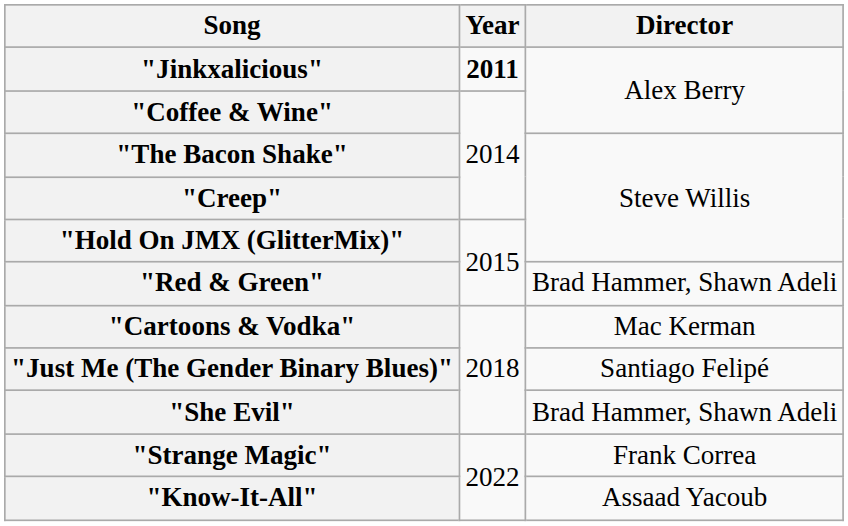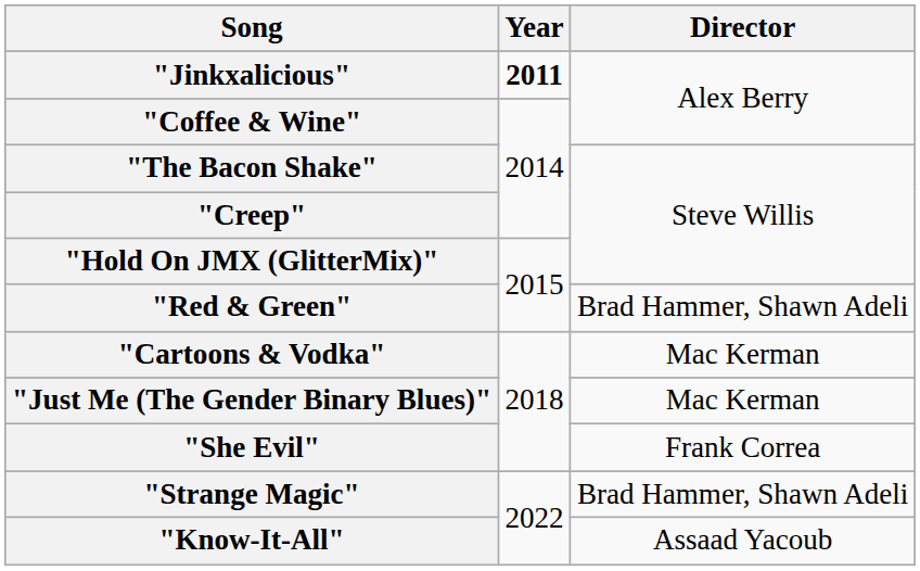 <table class="wikitable plainrowheaders" style="text-align:center;">
 <tr>
 <th>Song</th>
 <th>Year</th>
 <th>Director</th>
 </tr>
 <tr>
 <th scope="row">"Jinkxalicious"</th>
 <td><strong>2011</strong></td>
 <td rowspan="2">Alex Berry</td>
 </tr>
 <tr>
 <th scope="row">"Coffee & Wine"</th>
 <td rowspan="3">2014</td>
 </tr>
 <tr>
 <th scope="row">"The Bacon Shake"</th>
 <td rowspan="3">Steve Willis</td>
 </tr>
 <tr>
 <th scope="row">"Creep"</th>
 </tr>
 <tr>
 <th scope="row">"Hold On JMX (GlitterMix)"</th>
 <td rowspan="2">2015</td>
 </tr>
 <tr>
 <th scope="row">"Red & Green"</th>
 <td>Brad Hammer, Shawn Adeli</td>
 </tr>
 <tr>
 <th scope="row">"Cartoons & Vodka"</th>
 <td rowspan="3">2018</td>
 <td>Mac Kerman</td>
 </tr>
 <tr>
 <th scope="row">"Just Me (The Gender Binary Blues)"</th>
-<td>Santiago Felipé</td>
+<td>Mac Kerman</td>
 </tr>
 <tr>
 <th scope="row">"She Evil"</th>
-<td>Brad Hammer, Shawn Adeli</td>
+<td>Frank Correa</td>
 </tr>
 <tr>
 <th scope="row">"Strange Magic"</th>
 <td rowspan="2">2022</td>
-<td>Frank Correa</td>
+<td>Brad Hammer, Shawn Adeli</td>
 </tr>
 <tr>
 <th scope="row">"Know-It-All"</th>
 <td>Assaad Yacoub</td>
 </tr>
 </table>
